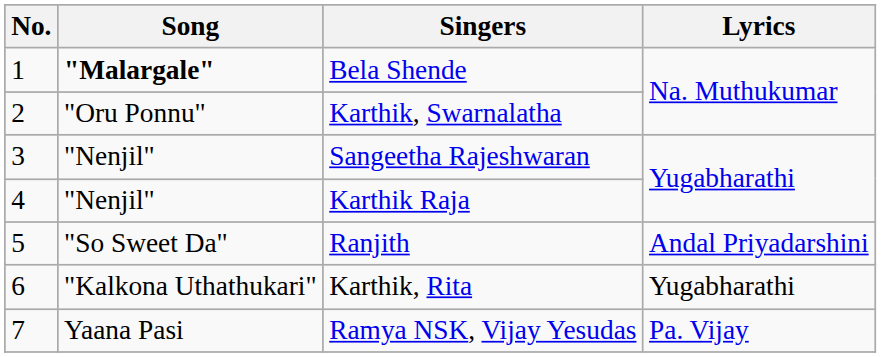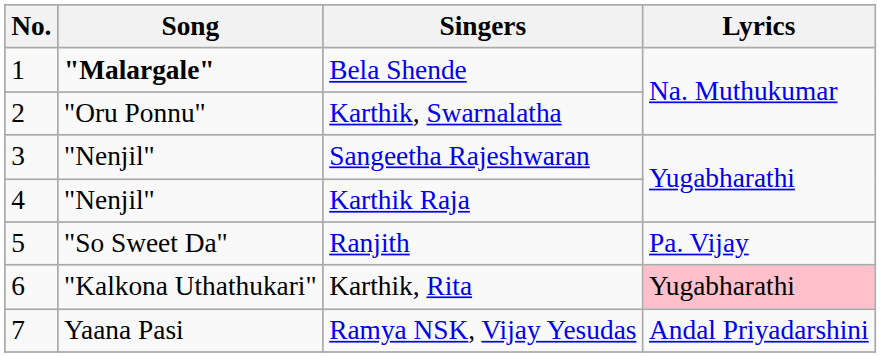 <table class="wikitable">
 <tr>
 <th>No.</th>
 <th>Song</th>
 <th>Singers</th>
 <th>Lyrics</th>
 </tr>
 <tr>
 <td>1</td>
 <td><strong>"Malargale"</strong></td>
 <td><a href='#'>Bela Shende</a></td>
 <td rowspan=2><a href='#'>Na. Muthukumar</a></td>
 </tr>
 <tr>
 <td>2</td>
 <td>"Oru Ponnu"</td>
 <td><a href='#'>Karthik</a>, <a href='#'>Swarnalatha</a></td>
 </tr>
 <tr>
 <td>3</td>
 <td>"Nenjil"</td>
 <td><a href='#'>Sangeetha Rajeshwaran</a></td>
 <td rowspan=2><a href='#'>Yugabharathi</a></td>
 </tr>
 <tr>
 <td>4</td>
 <td>"Nenjil"</td>
 <td><a href='#'>Karthik Raja</a></td>
 </tr>
 <tr>
 <td>5</td>
 <td>"So Sweet Da"</td>
 <td><a href='#'>Ranjith</a></td>
-<td><a href='#'>Andal Priyadarshini</a></td>
+<td><a href='#'>Pa. Vijay</a></td>
 </tr>
 <tr>
 <td>6</td>
 <td>"Kalkona Uthathukari"</td>
 <td>Karthik, <a href='#'>Rita</a></td>
-<td>Yugabharathi</td>
+<td style="background: pink;">Yugabharathi</td>
 </tr>
 <tr>
 <td>7</td>
 <td>Yaana Pasi</td>
 <td><a href='#'>Ramya NSK</a>, <a href='#'>Vijay Yesudas</a></td>
-<td><a href='#'>Pa. Vijay</a></td>
+<td><a href='#'>Andal Priyadarshini</a></td>
 </tr>
 </table>
